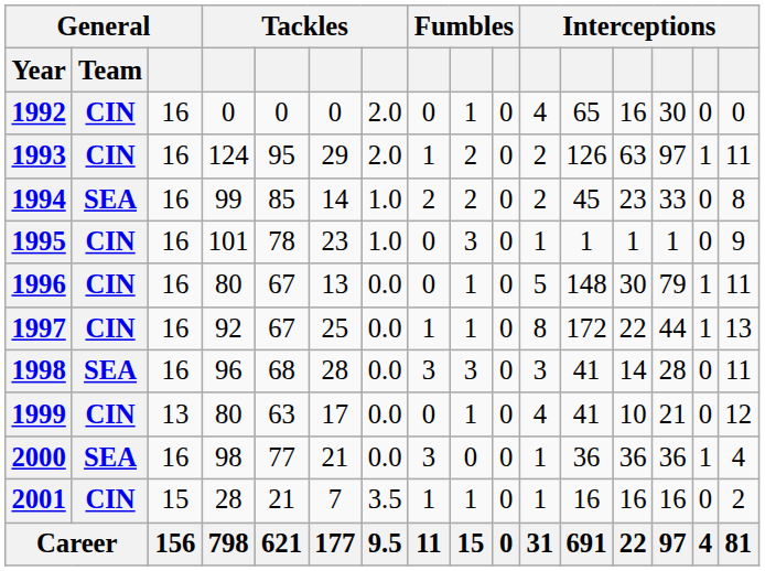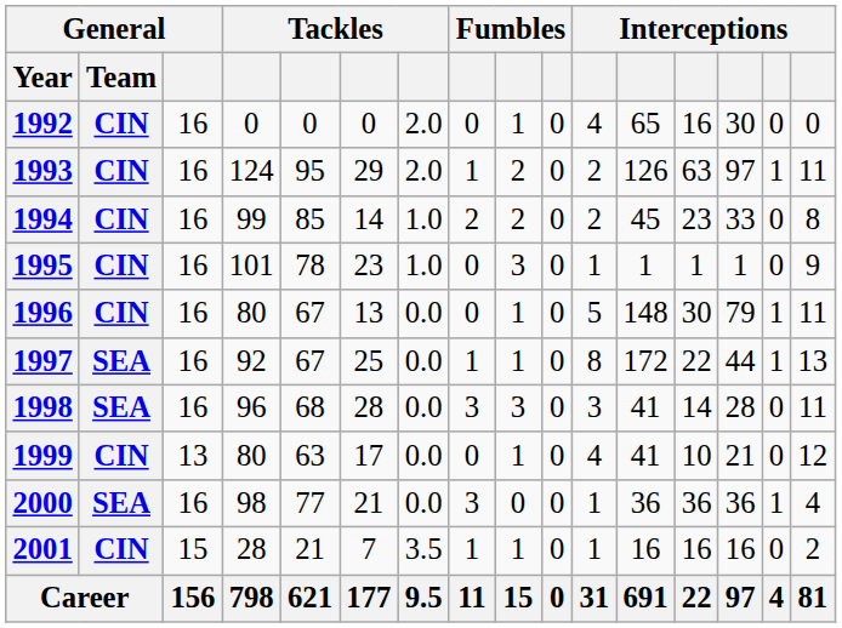 <table class="wikitable" style="text-align:center;">
 <tr>
 <th colspan=3>General</th>
 <th colspan=4>Tackles</th>
 <th colspan=3>Fumbles</th>
 <th colspan=7>Interceptions</th>
 </tr>
 <tr>
 <th>Year</th>
 <th>Team</th>
 <th></th>
 <th></th>
 <th></th>
 <th></th>
 <th></th>
 <th></th>
 <th></th>
 <th></th>
 <th></th>
 <th></th>
 <th></th>
 <th></th>
 <th></th>
 <th></th>
 </tr>
 <tr>
 <th><a href='#'>1992</a></th>
 <th><a href='#'>CIN</a></th>
 <td>16</td>
 <td>0</td>
 <td>0</td>
 <td>0</td>
 <td>2.0</td>
 <td>0</td>
 <td>1</td>
 <td>0</td>
 <td>4</td>
 <td>65</td>
 <td>16</td>
 <td>30</td>
 <td>0</td>
 <td>0</td>
 </tr>
 <tr>
 <th><a href='#'>1993</a></th>
 <th><a href='#'>CIN</a></th>
 <td>16</td>
 <td>124</td>
 <td>95</td>
 <td>29</td>
 <td>2.0</td>
 <td>1</td>
 <td>2</td>
 <td>0</td>
 <td>2</td>
 <td>126</td>
 <td>63</td>
 <td>97</td>
 <td>1</td>
 <td>11</td>
 </tr>
 <tr>
 <th><a href='#'>1994</a></th>
-<th><a href='#'>SEA</a></th>
+<th><a href='#'>CIN</a></th>
 <td>16</td>
 <td>99</td>
 <td>85</td>
 <td>14</td>
 <td>1.0</td>
 <td>2</td>
 <td>2</td>
 <td>0</td>
 <td>2</td>
 <td>45</td>
 <td>23</td>
 <td>33</td>
 <td>0</td>
 <td>8</td>
 </tr>
 <tr>
 <th><a href='#'>1995</a></th>
 <th><a href='#'>CIN</a></th>
 <td>16</td>
 <td>101</td>
 <td>78</td>
 <td>23</td>
 <td>1.0</td>
 <td>0</td>
 <td>3</td>
 <td>0</td>
 <td>1</td>
 <td>1</td>
 <td>1</td>
 <td>1</td>
 <td>0</td>
 <td>9</td>
 </tr>
 <tr>
 <th><a href='#'>1996</a></th>
 <th><a href='#'>CIN</a></th>
 <td>16</td>
 <td>80</td>
 <td>67</td>
 <td>13</td>
 <td>0.0</td>
 <td>0</td>
 <td>1</td>
 <td>0</td>
 <td>5</td>
 <td>148</td>
 <td>30</td>
 <td>79</td>
 <td>1</td>
 <td>11</td>
 </tr>
 <tr>
 <th><a href='#'>1997</a></th>
-<th><a href='#'>CIN</a></th>
+<th><a href='#'>SEA</a></th>
 <td>16</td>
 <td>92</td>
 <td>67</td>
 <td>25</td>
 <td>0.0</td>
 <td>1</td>
 <td>1</td>
 <td>0</td>
 <td>8</td>
 <td>172</td>
 <td>22</td>
 <td>44</td>
 <td>1</td>
 <td>13</td>
 </tr>
 <tr>
 <th><a href='#'>1998</a></th>
 <th><a href='#'>SEA</a></th>
 <td>16</td>
 <td>96</td>
 <td>68</td>
 <td>28</td>
 <td>0.0</td>
 <td>3</td>
 <td>3</td>
 <td>0</td>
 <td>3</td>
 <td>41</td>
 <td>14</td>
 <td>28</td>
 <td>0</td>
 <td>11</td>
 </tr>
 <tr>
 <th><a href='#'>1999</a></th>
 <th><a href='#'>CIN</a></th>
 <td>13</td>
 <td>80</td>
 <td>63</td>
 <td>17</td>
 <td>0.0</td>
 <td>0</td>
 <td>1</td>
 <td>0</td>
 <td>4</td>
 <td>41</td>
 <td>10</td>
 <td>21</td>
 <td>0</td>
 <td>12</td>
 </tr>
 <tr>
 <th><a href='#'>2000</a></th>
 <th><a href='#'>SEA</a></th>
 <td>16</td>
 <td>98</td>
 <td>77</td>
 <td>21</td>
 <td>0.0</td>
 <td>3</td>
 <td>0</td>
 <td>0</td>
 <td>1</td>
 <td>36</td>
 <td>36</td>
 <td>36</td>
 <td>1</td>
 <td>4</td>
 </tr>
 <tr>
 <th><a href='#'>2001</a></th>
 <th><a href='#'>CIN</a></th>
 <td>15</td>
 <td>28</td>
 <td>21</td>
 <td>7</td>
 <td>3.5</td>
 <td>1</td>
 <td>1</td>
 <td>0</td>
 <td>1</td>
 <td>16</td>
 <td>16</td>
 <td>16</td>
 <td>0</td>
 <td>2</td>
 </tr>
 <tr>
 <th colspan="2">Career</th>
 <th>156</th>
 <th>798</th>
 <th>621</th>
 <th>177</th>
 <th>9.5</th>
 <th>11</th>
 <th>15</th>
 <th>0</th>
 <th>31</th>
 <th>691</th>
 <th>22</th>
 <th>97</th>
 <th>4</th>
 <th>81</th>
 </tr>
 </table>
